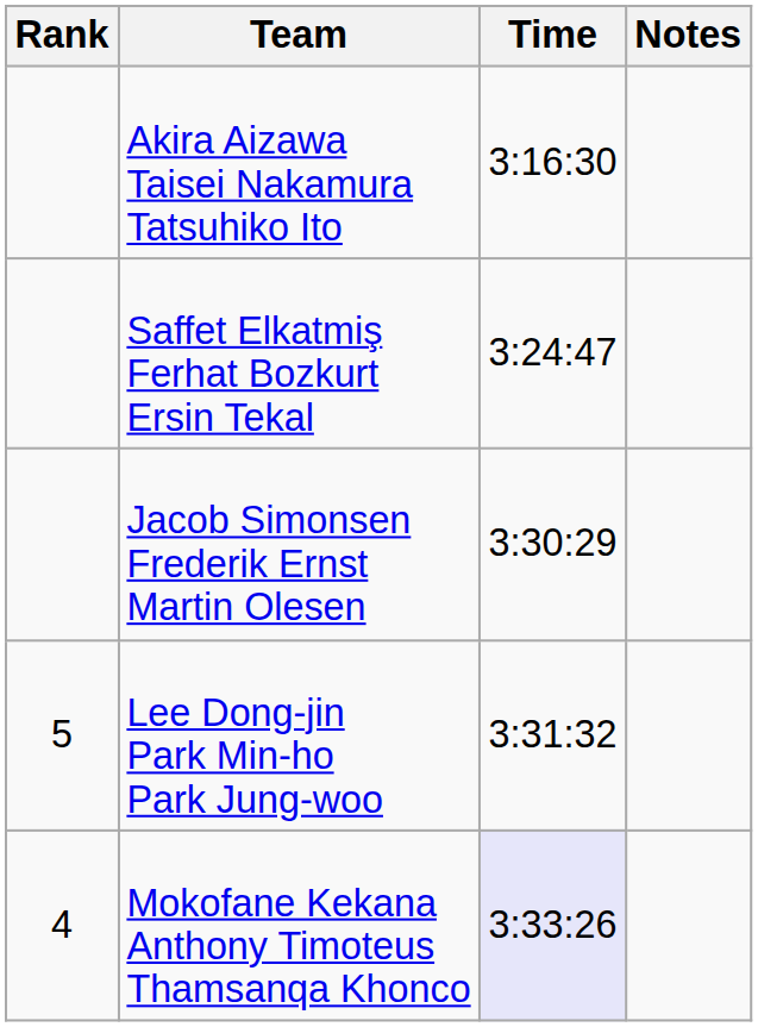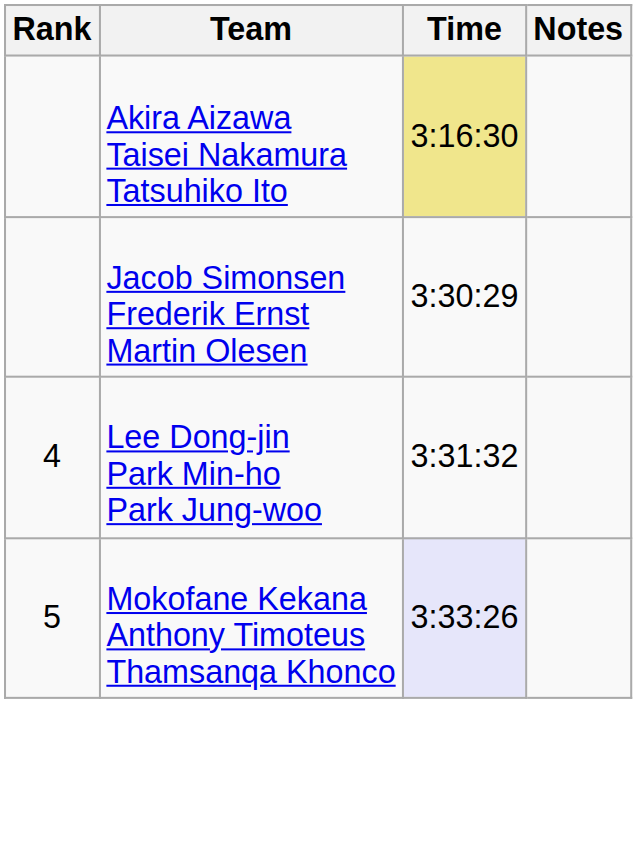 <table class="wikitable sortable" style="text-align:center">
 <tr>
 <th>Rank</th>
 <th>Team</th>
 <th>Time</th>
 <th>Notes</th>
 </tr>
 <tr>
 <td></td>
 <td align=left><br><a href='#'>Akira Aizawa</a><br><a href='#'>Taisei Nakamura</a><br><a href='#'>Tatsuhiko Ito</a></td>
-<td>3:16:30</td>
-<td></td>
-</tr>
-<tr>
-<td></td>
-<td align=left><br><a href='#'>Saffet Elkatmiş</a><br><a href='#'>Ferhat Bozkurt</a><br><a href='#'>Ersin Tekal</a></td>
-<td>3:24:47</td>
+<td style="background: khaki;">3:16:30</td>
 <td></td>
 </tr>
 <tr>
 <td></td>
 <td align=left><br><a href='#'>Jacob Simonsen</a><br><a href='#'>Frederik Ernst</a><br><a href='#'>Martin Olesen</a></td>
 <td>3:30:29</td>
 <td></td>
 </tr>
 <tr>
-<td>5</td>
+<td>4</td>
 <td align=left><br><a href='#'>Lee Dong-jin</a><br><a href='#'>Park Min-ho</a><br><a href='#'>Park Jung-woo</a></td>
 <td>3:31:32</td>
 <td></td>
 </tr>
 <tr>
-<td>4</td>
+<td>5</td>
 <td align=left><br><a href='#'>Mokofane Kekana</a><br><a href='#'>Anthony Timoteus</a><br><a href='#'>Thamsanqa Khonco</a></td>
 <td style="background: lavender;">3:33:26</td>
 <td></td>
 </tr>
 </table>
